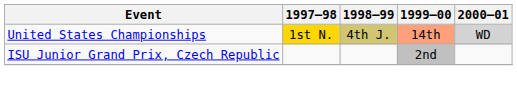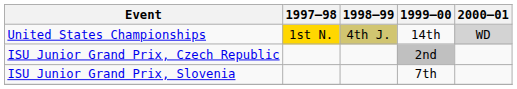 <table class="wikitable">
 <tr>
 <th>Event</th>
 <th>1997–98</th>
 <th>1998–99</th>
 <th>1999–00</th>
 <th>2000–01</th>
 </tr>
 <tr>
 <td><a href='#'>United States Championships</a></td>
 <td align="center" bgcolor="gold">1st N.</td>
 <td align="center" bgcolor="#d1c571">4th J.</td>
-<td align="center" style="background: lightsalmon;">14th</td>
+<td align="center">14th</td>
 <td align="center" style="background: lightgrey;">WD</td>
 </tr>
 <tr>
 <td><a href='#'>ISU Junior Grand Prix, Czech Republic</a></td>
 <td></td>
 <td></td>
 <td align="center" bgcolor="silver">2nd</td>
 <td></td>
 </tr>
 <tr>
+<td><a href='#'>ISU Junior Grand Prix, Slovenia</a></td>
+<td></td>
+<td></td>
+<td align="center">7th</td>
+<td></td>
+</tr>
+<tr>
 </tr>
 </table>
